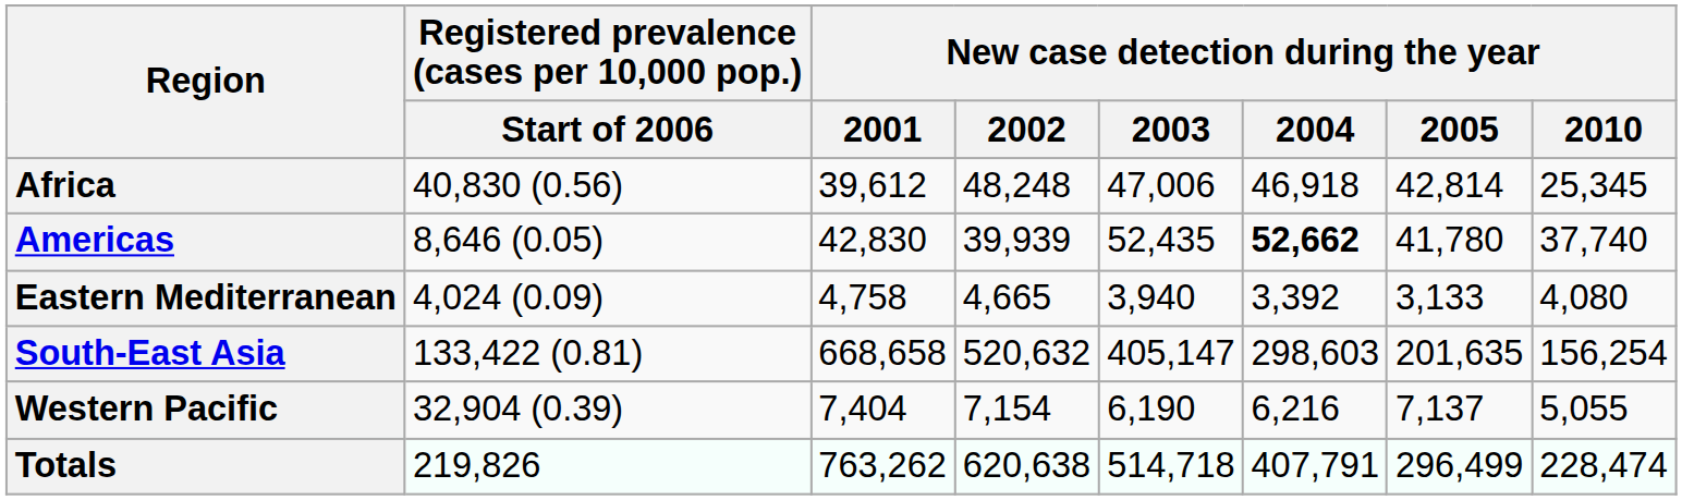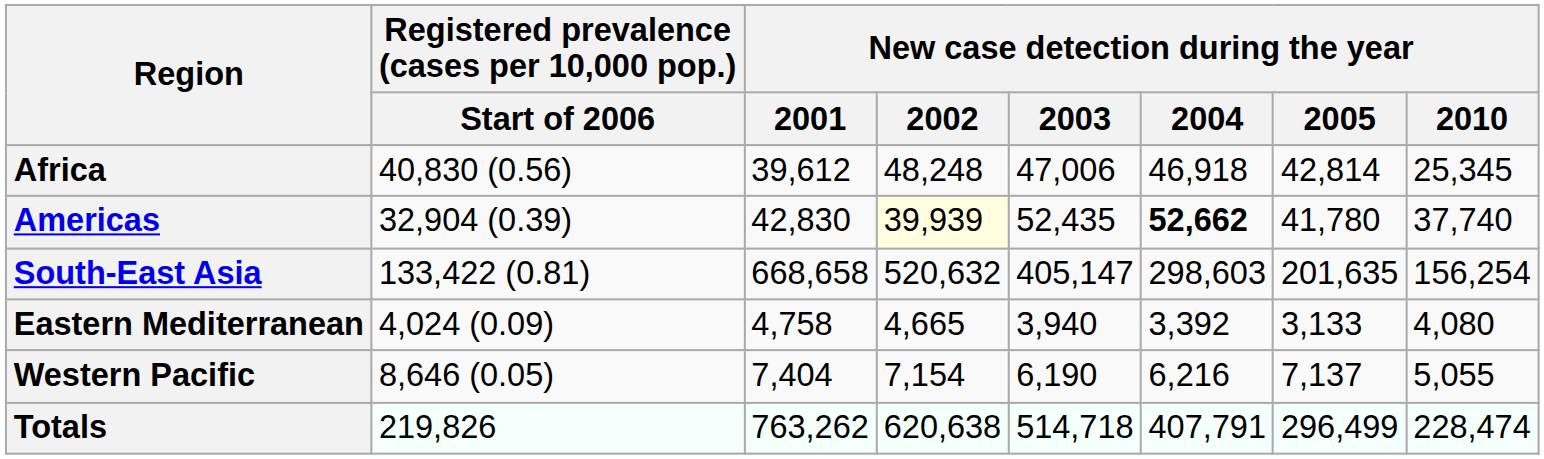 <table id="tableWorldwide" class="wikitable" style="margin:1em auto;">
 <tr>
 <th rowspan="2">Region</th>
 <th>Registered prevalence<br> (cases per 10,000 pop.)</th>
 <th colspan="6">New case detection during the year</th>
 </tr>
 <tr>
 <th>Start of 2006</th>
 <th>2001</th>
 <th>2002</th>
 <th>2003</th>
 <th>2004</th>
 <th>2005</th>
 <th>2010</th>
 </tr>
 <tr>
 <th style="text-align:left;">Africa</th>
 <td>40,830 (0.56)</td>
 <td>39,612</td>
 <td>48,248</td>
 <td>47,006</td>
 <td>46,918</td>
 <td>42,814</td>
 <td>25,345</td>
 </tr>
 <tr>
 <th style="text-align:left;"><a href='#'>Americas</a></th>
-<td>8,646 (0.05)</td>
+<td>32,904 (0.39)</td>
 <td>42,830</td>
-<td>39,939</td>
+<td style="background: lightyellow;">39,939</td>
 <td>52,435</td>
 <td><strong>52,662</strong></td>
 <td>41,780</td>
 <td>37,740</td>
+</tr>
+<tr>
+<th style="text-align:left;"><a href='#'>South-East Asia</a></th>
+<td>133,422 (0.81)</td>
+<td>668,658</td>
+<td>520,632</td>
+<td>405,147</td>
+<td>298,603</td>
+<td>201,635</td>
+<td>156,254</td>
 </tr>
 <tr>
 <th style="text-align:left;">Eastern Mediterranean</th>
 <td>4,024 (0.09)</td>
 <td>4,758</td>
 <td>4,665</td>
 <td>3,940</td>
 <td>3,392</td>
 <td>3,133</td>
 <td>4,080</td>
 </tr>
 <tr>
-<th style="text-align:left;"><a href='#'>South-East Asia</a></th>
-<td>133,422 (0.81)</td>
-<td>668,658</td>
-<td>520,632</td>
-<td>405,147</td>
-<td>298,603</td>
-<td>201,635</td>
-<td>156,254</td>
-</tr>
-<tr>
 <th style="text-align:left;">Western Pacific</th>
-<td>32,904 (0.39)</td>
+<td>8,646 (0.05)</td>
 <td>7,404</td>
 <td>7,154</td>
 <td>6,190</td>
 <td>6,216</td>
 <td>7,137</td>
 <td>5,055</td>
 </tr>
 <tr class="tfoot"  style="background:#F5FFFC;">
 <th style="text-align:left;">Totals</th>
 <td>219,826</td>
 <td>763,262</td>
 <td>620,638</td>
 <td>514,718</td>
 <td>407,791</td>
 <td>296,499</td>
 <td>228,474</td>
 </tr>
 </table>
